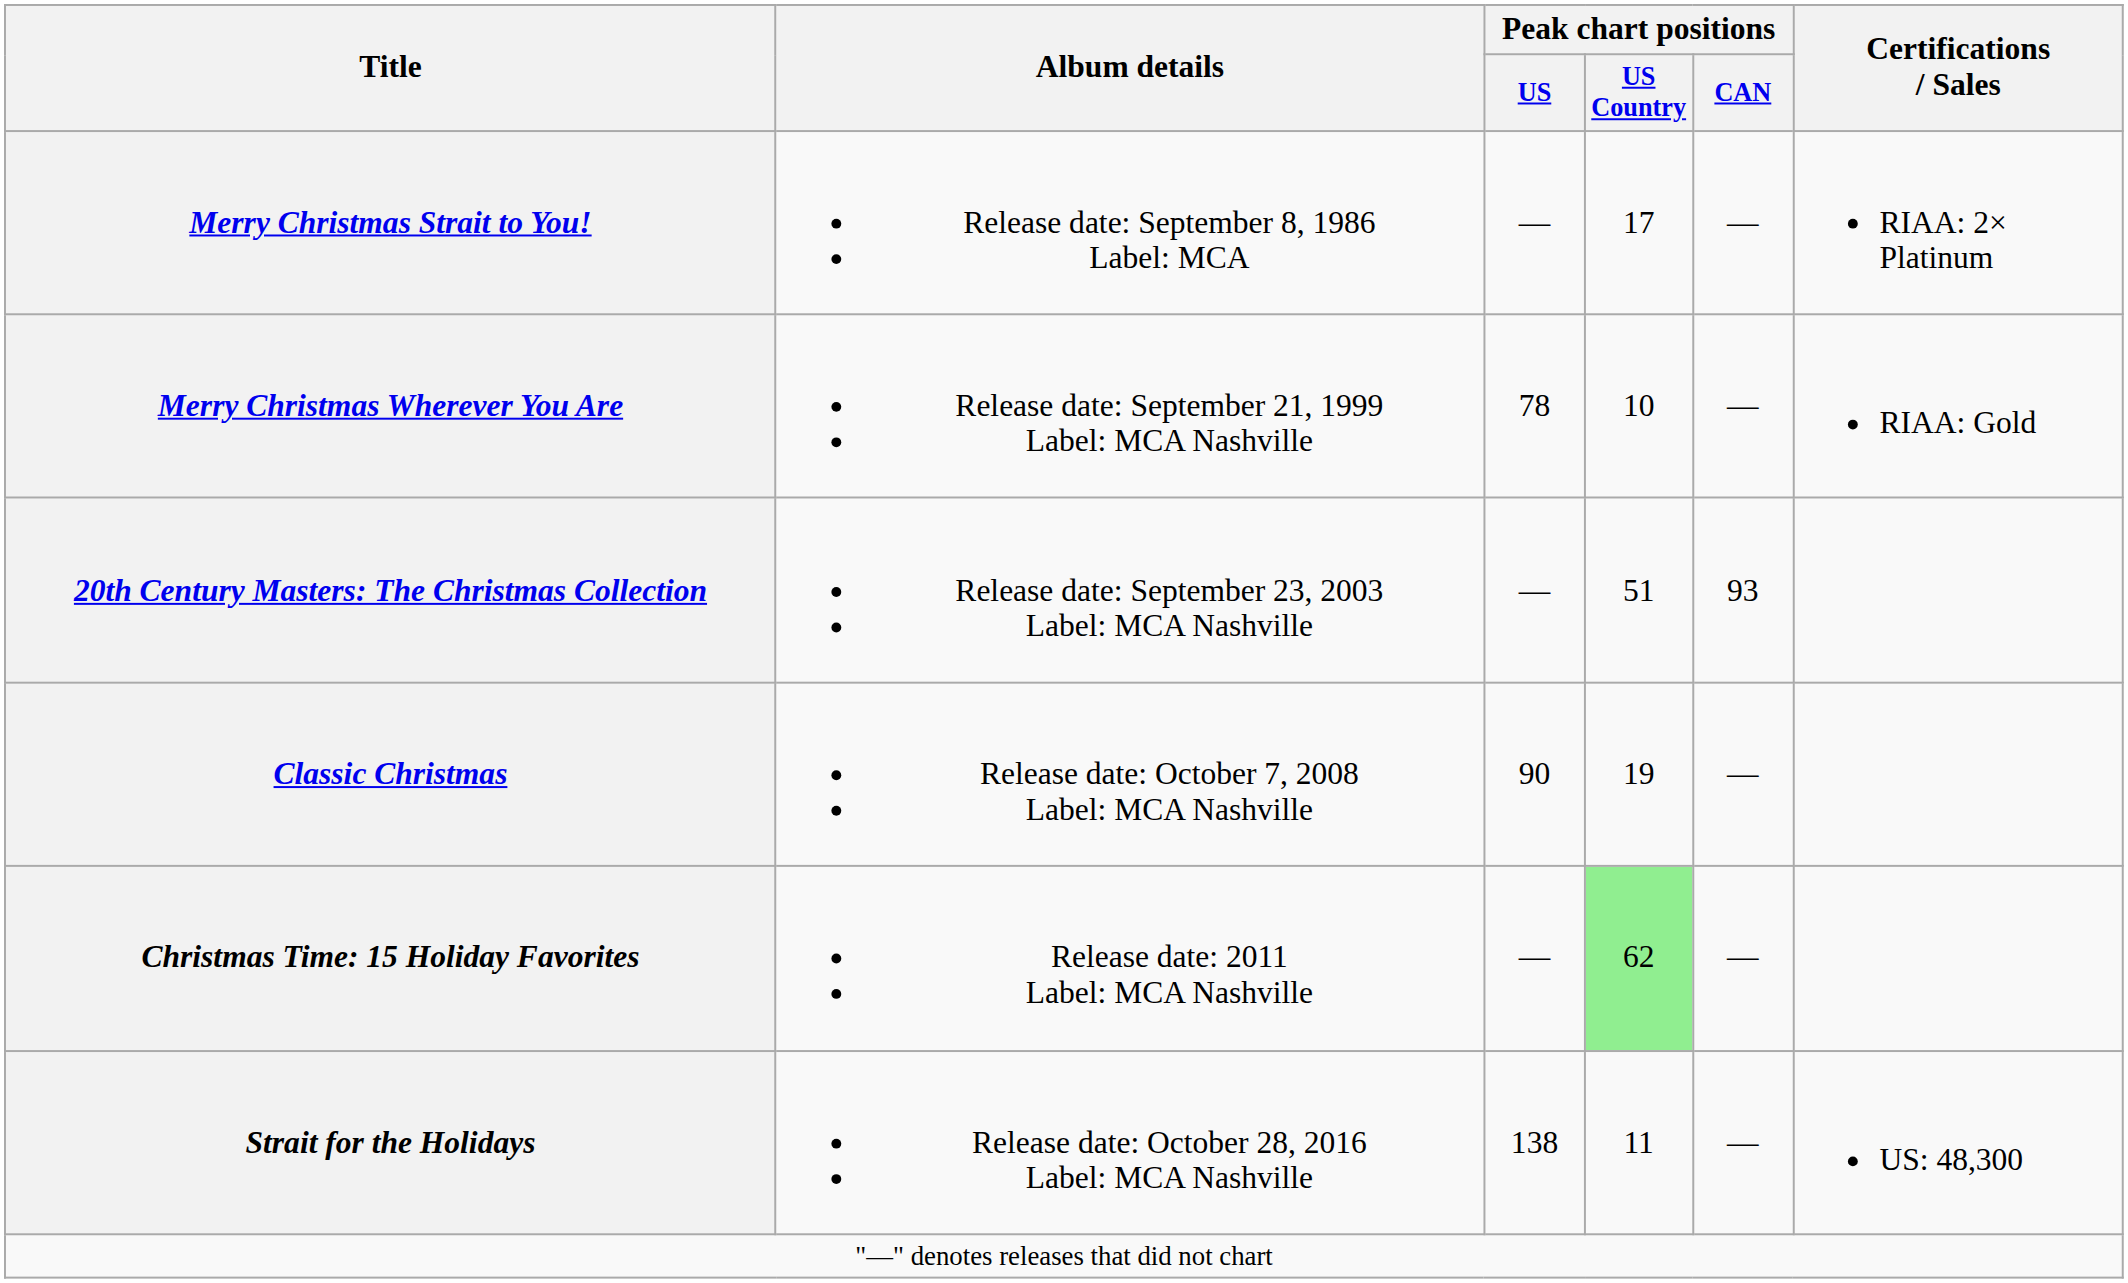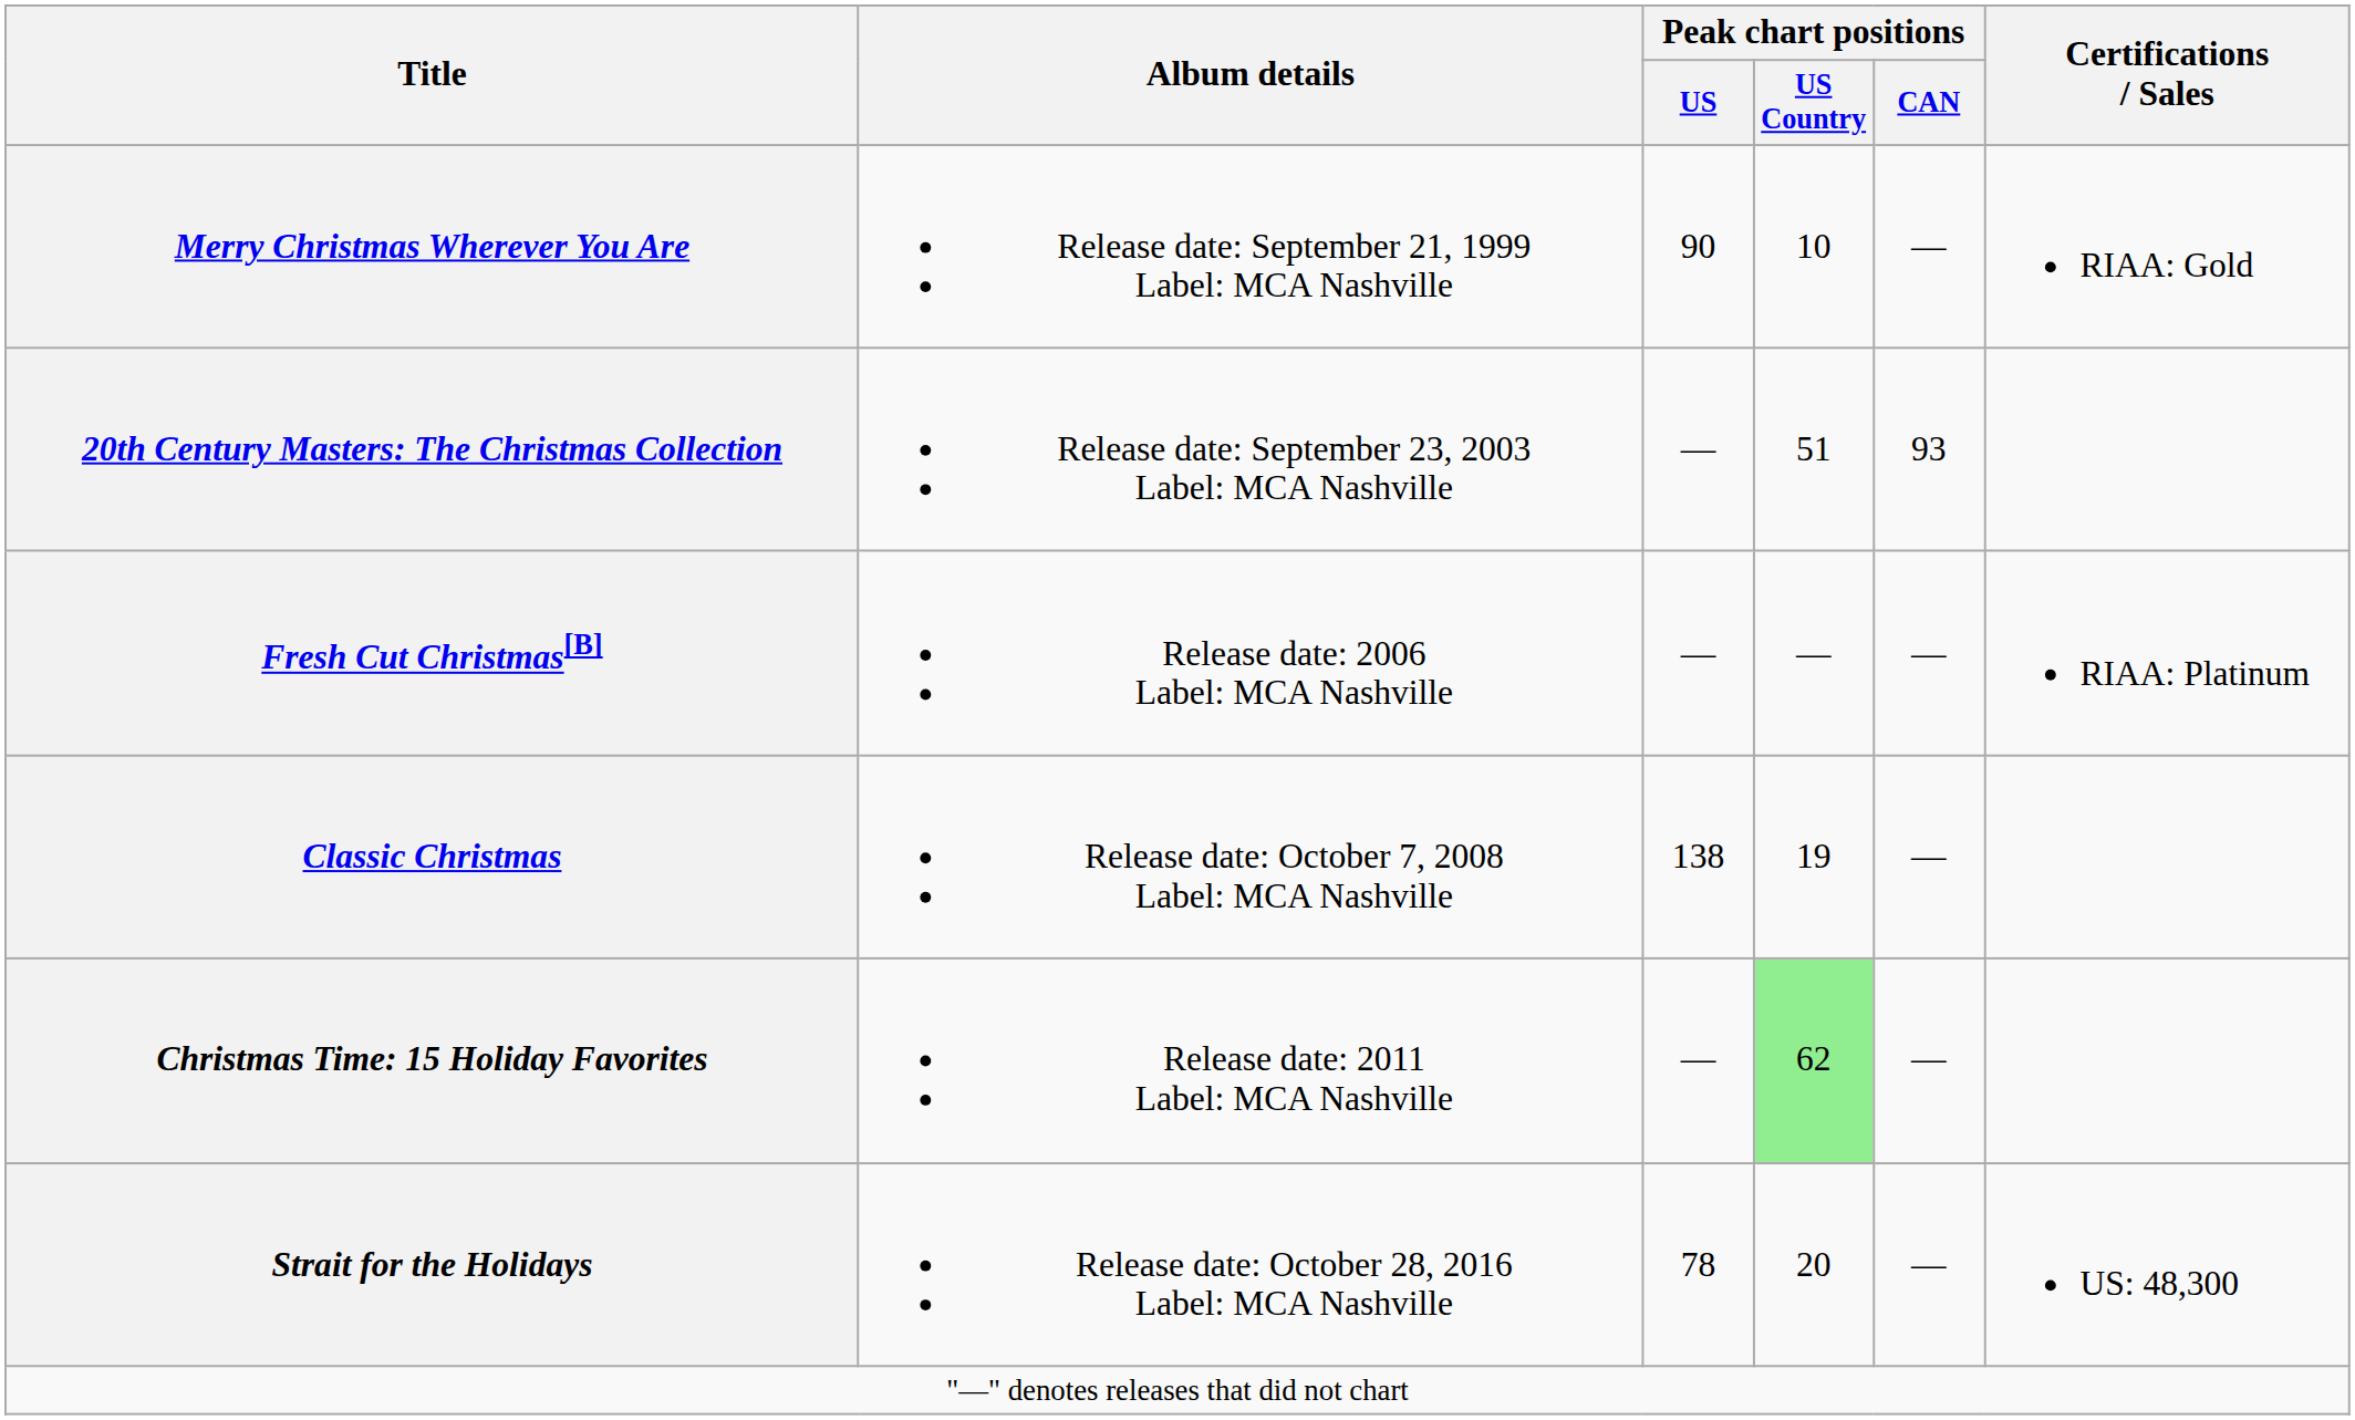 <table class="wikitable plainrowheaders" style="text-align:center;">
 <tr>
 <th rowspan="2" style="width:24em;">Title</th>
 <th rowspan="2" style="width:22em;">Album details</th>
 <th colspan="3">Peak chart positions</th>
 <th rowspan="2" style="width:10em;">Certifications<br>/ Sales</th>
 </tr>
 <tr style="font-size:smaller;">
 <th width="45"><a href='#'>US</a><br></th>
 <th width="45"><a href='#'>US Country</a><br></th>
 <th width="45"><a href='#'>CAN</a><br></th>
 </tr>
 <tr>
-<th scope="row"><em><a href='#'>Merry Christmas Strait to You!</a></em></th>
-<td><br><ul><li>Release date: September 8, 1986</li><li>Label: MCA</li></ul></td>
-<td>—</td>
-<td>17</td>
-<td>—</td>
-<td align="left"><br><ul><li>RIAA: 2× Platinum</li></ul></td>
-</tr>
-<tr>
 <th scope="row"><em><a href='#'>Merry Christmas Wherever You Are</a></em></th>
 <td><br><ul><li>Release date: September 21, 1999</li><li>Label: MCA Nashville</li></ul></td>
-<td>78</td>
+<td>90</td>
 <td>10</td>
 <td>—</td>
 <td align="left"><br><ul><li>RIAA: Gold</li></ul></td>
 </tr>
 <tr>
 <th scope="row"><em><a href='#'>20th Century Masters: The Christmas Collection</a></em></th>
 <td><br><ul><li>Release date: September 23, 2003</li><li>Label: MCA Nashville</li></ul></td>
 <td>—</td>
 <td>51</td>
 <td>93</td>
 <td align="left"></td>
 </tr>
 <tr>
+<th scope="row"><em><a href='#'>Fresh Cut Christmas</a></em><sup><a href='#'><strong>[B]</strong></a></sup></th>
+<td><br><ul><li>Release date: 2006</li><li>Label: MCA Nashville</li></ul></td>
+<td>—</td>
+<td>—</td>
+<td>—</td>
+<td align="left"><br><ul><li>RIAA: Platinum</li></ul></td>
+</tr>
+<tr>
 <th scope="row"><em><a href='#'>Classic Christmas</a></em></th>
 <td><br><ul><li>Release date: October 7, 2008</li><li>Label: MCA Nashville</li></ul></td>
-<td>90</td>
+<td>138</td>
 <td>19</td>
 <td>—</td>
 <td align="left"></td>
 </tr>
 <tr>
 <th scope="row"><em>Christmas Time: 15 Holiday Favorites</em></th>
 <td><br><ul><li>Release date: 2011</li><li>Label: MCA Nashville</li></ul></td>
 <td>—</td>
 <td style="background: lightgreen;">62</td>
 <td>—</td>
 <td align="left"></td>
 </tr>
 <tr>
 <th scope="row"><em>Strait for the Holidays</em></th>
 <td><br><ul><li>Release date: October 28, 2016</li><li>Label: MCA Nashville</li></ul></td>
-<td>138</td>
-<td>11</td>
+<td>78</td>
+<td>20</td>
 <td>—</td>
 <td align="left"><br><ul><li>US: 48,300</li></ul></td>
 </tr>
 <tr>
 <td colspan="6" style="font-size:85%">"—" denotes releases that did not chart</td>
 </tr>
 </table>
